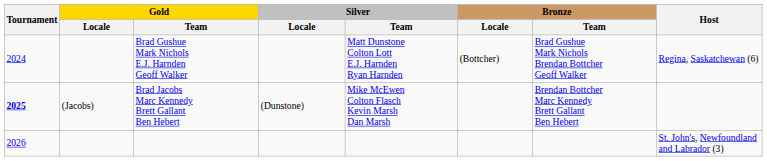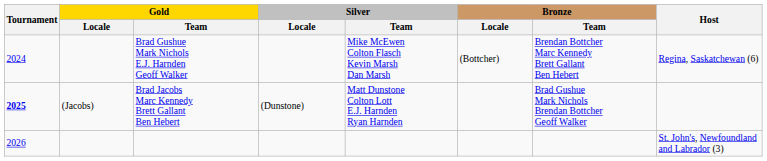 <table class="wikitable" style="width:100%;">
 <tr>
 <th scope="col" rowspan="2" style="width:25px;">Tournament</th>
 <th colspan="2"  style="background:gold; width:320px;">Gold</th>
 <th colspan="2"  style="background:silver; width:320px;">Silver</th>
 <th colspan="2"  style="background:#c96; width:320px;">Bronze</th>
 <th scope="col" rowspan="2">Host</th>
 </tr>
 <tr>
 <th scope="col">Locale</th>
 <th scope="col">Team</th>
 <th scope="col">Locale</th>
 <th scope="col">Team</th>
 <th scope="col">Locale</th>
 <th scope="col">Team</th>
 </tr>
 <tr>
 <td><a href='#'>2024</a></td>
 <td></td>
 <td><a href='#'>Brad Gushue</a> <br> <a href='#'>Mark Nichols</a> <br> <a href='#'>E.J. Harnden</a> <br> <a href='#'>Geoff Walker</a></td>
 <td></td>
-<td><a href='#'>Matt Dunstone</a> <br> <a href='#'>Colton Lott</a> <br> <a href='#'>E.J. Harnden</a> <br> <a href='#'>Ryan Harnden</a></td>
+<td><a href='#'>Mike McEwen</a> <br> <a href='#'>Colton Flasch</a> <br> <a href='#'>Kevin Marsh</a> <br> <a href='#'>Dan Marsh</a></td>
 <td> (Bottcher)</td>
-<td><a href='#'>Brad Gushue</a> <br> <a href='#'>Mark Nichols</a> <br> <a href='#'>Brendan Bottcher</a> <br> <a href='#'>Geoff Walker</a></td>
+<td><a href='#'>Brendan Bottcher</a> <br> <a href='#'>Marc Kennedy</a> <br> <a href='#'>Brett Gallant</a> <br> <a href='#'>Ben Hebert</a></td>
 <td><a href='#'>Regina</a>, <a href='#'>Saskatchewan</a> (6)</td>
 </tr>
 <tr>
 <td><strong><a href='#'>2025</a></strong></td>
 <td> (Jacobs)</td>
 <td><a href='#'>Brad Jacobs</a> <br> <a href='#'>Marc Kennedy</a> <br> <a href='#'>Brett Gallant</a> <br> <a href='#'>Ben Hebert</a></td>
 <td> (Dunstone)</td>
-<td><a href='#'>Mike McEwen</a> <br> <a href='#'>Colton Flasch</a> <br> <a href='#'>Kevin Marsh</a> <br> <a href='#'>Dan Marsh</a></td>
+<td><a href='#'>Matt Dunstone</a> <br> <a href='#'>Colton Lott</a> <br> <a href='#'>E.J. Harnden</a> <br> <a href='#'>Ryan Harnden</a></td>
 <td></td>
-<td><a href='#'>Brendan Bottcher</a> <br> <a href='#'>Marc Kennedy</a> <br> <a href='#'>Brett Gallant</a> <br> <a href='#'>Ben Hebert</a></td>
+<td><a href='#'>Brad Gushue</a> <br> <a href='#'>Mark Nichols</a> <br> <a href='#'>Brendan Bottcher</a> <br> <a href='#'>Geoff Walker</a></td>
 <td></td>
 </tr>
 <tr>
 <td><a href='#'>2026</a></td>
 <td></td>
 <td></td>
 <td></td>
 <td></td>
 <td></td>
 <td></td>
 <td><a href='#'>St. John's</a>, <a href='#'>Newfoundland<br>and Labrador</a> (3)</td>
 </tr>
 </table>
